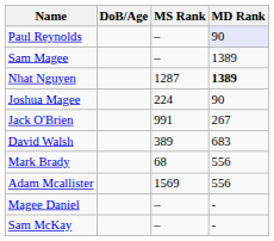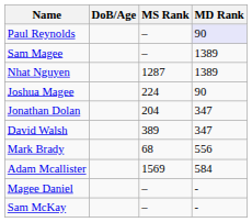 <table class="wikitable" style="text-align: left; font-size:95%;">
 <tr>
 <th>Name</th>
 <th>DoB/Age</th>
 <th>MS Rank</th>
 <th>MD Rank</th>
 </tr>
 <tr>
 <td><a href='#'>Paul Reynolds</a></td>
 <td></td>
 <td>–</td>
 <td style="background: lavender;">90</td>
 </tr>
 <tr>
 <td><a href='#'>Sam Magee</a></td>
 <td></td>
 <td>–</td>
 <td>1389</td>
 </tr>
 <tr>
 <td><a href='#'>Nhat Nguyen</a></td>
 <td></td>
 <td>1287</td>
-<td><strong>1389</strong></td>
+<td>1389</td>
 </tr>
 <tr>
 <td><a href='#'>Joshua Magee</a></td>
 <td></td>
 <td>224</td>
 <td>90</td>
 </tr>
 <tr>
-<td><a href='#'>Jack O'Brien</a></td>
+<td><a href='#'>Jonathan Dolan</a></td>
 <td></td>
-<td>991</td>
-<td>267</td>
+<td>204</td>
+<td>347</td>
 </tr>
 <tr>
 <td><a href='#'>David Walsh</a></td>
 <td></td>
 <td>389</td>
-<td>683</td>
+<td>347</td>
 </tr>
 <tr>
 <td><a href='#'>Mark Brady</a></td>
 <td></td>
 <td>68</td>
 <td>556</td>
 </tr>
 <tr>
 <td><a href='#'>Adam Mcallister</a></td>
 <td></td>
 <td>1569</td>
-<td>556</td>
+<td>584</td>
 </tr>
 <tr>
 <td><a href='#'>Magee Daniel</a></td>
 <td></td>
 <td>–</td>
 <td>-</td>
 </tr>
 <tr>
 <td><a href='#'>Sam McKay</a></td>
 <td></td>
 <td>–</td>
 <td>-</td>
 </tr>
 </table>
